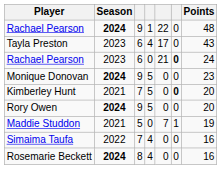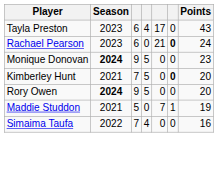 <table class="wikitable sortable" style="text-align:right;">
 <tr>
 <th>Player</th>
 <th>Season</th>
 <th></th>
 <th></th>
 <th></th>
 <th></th>
 <th>Points</th>
-</tr>
-<tr>
-<td align=left><a href='#'>Rachael Pearson</a></td>
-<td align="center"><strong>2024</strong></td>
-<td>9</td>
-<td>1</td>
-<td>22</td>
-<td>0</td>
-<td>48</td>
 </tr>
 <tr>
 <td align=left>Tayla Preston</td>
 <td align=center>2023</td>
 <td>6</td>
 <td>4</td>
 <td>17</td>
 <td>0</td>
 <td>43</td>
 </tr>
 <tr>
 <td align=left><a href='#'>Rachael Pearson</a></td>
 <td align="center">2023</td>
 <td>6</td>
 <td>0</td>
 <td>21</td>
 <td><strong>0</strong></td>
 <td>24</td>
 </tr>
 <tr>
 <td align=left>Monique Donovan</td>
 <td align=center><strong>2024</strong></td>
 <td>9</td>
 <td>5</td>
 <td>0</td>
 <td>0</td>
 <td>23</td>
 </tr>
 <tr>
 <td align=left>Kimberley Hunt</td>
 <td align=center>2021</td>
 <td>7</td>
 <td>5</td>
 <td>0</td>
 <td><strong>0</strong></td>
 <td>20</td>
 </tr>
 <tr>
 <td align=left>Rory Owen</td>
 <td align=center><strong>2024</strong></td>
 <td>9</td>
 <td>5</td>
 <td>0</td>
 <td>0</td>
 <td>20</td>
 </tr>
 <tr>
 <td align=left><a href='#'>Maddie Studdon</a></td>
 <td align=center>2021</td>
 <td>5</td>
 <td>0</td>
 <td>7</td>
 <td>1</td>
 <td>19</td>
 </tr>
 <tr>
 <td align=left><a href='#'>Simaima Taufa</a></td>
 <td align=center>2022</td>
 <td>7</td>
 <td>4</td>
 <td>0</td>
 <td>0</td>
 <td>16</td>
 </tr>
-<tr>
-<td align=left>Rosemarie Beckett</td>
-<td align=center><strong>2024</strong></td>
-<td>8</td>
-<td>4</td>
-<td>0</td>
-<td>0</td>
-<td>16</td>
-</tr>
 </table>
